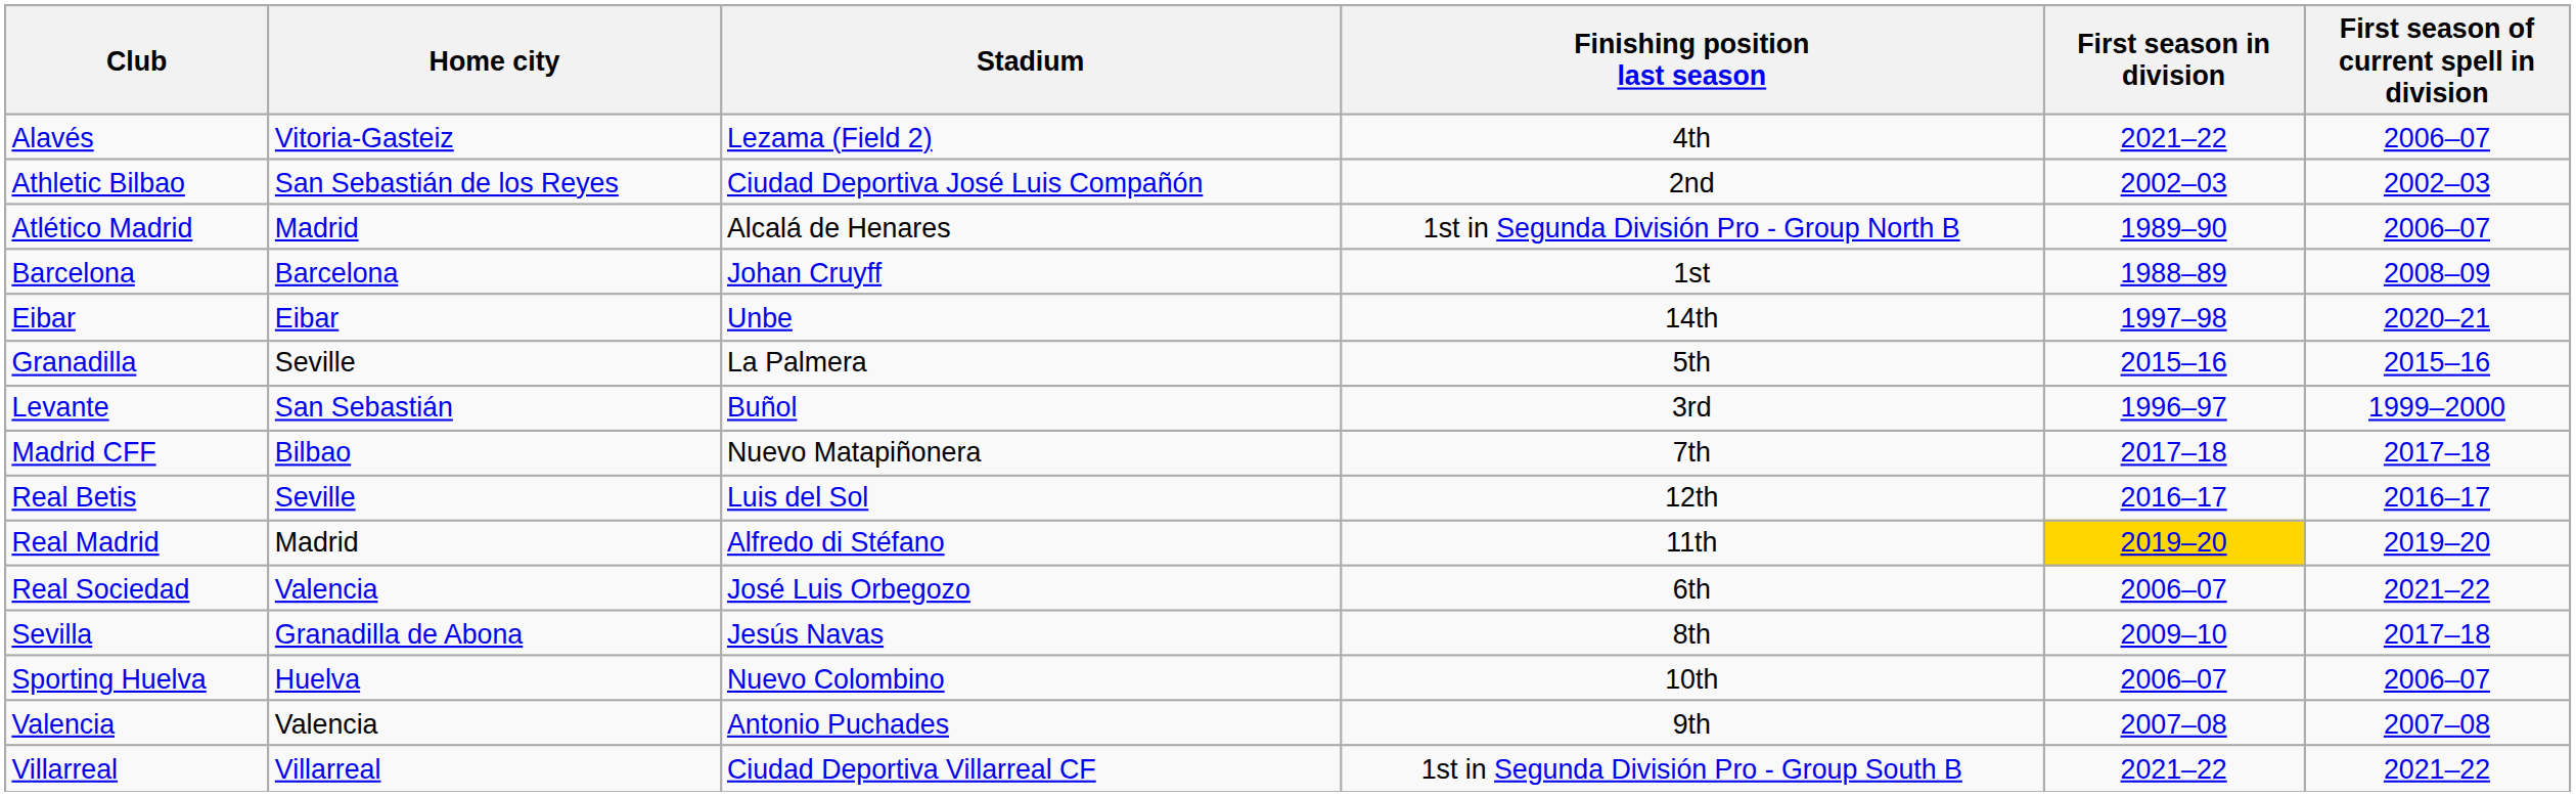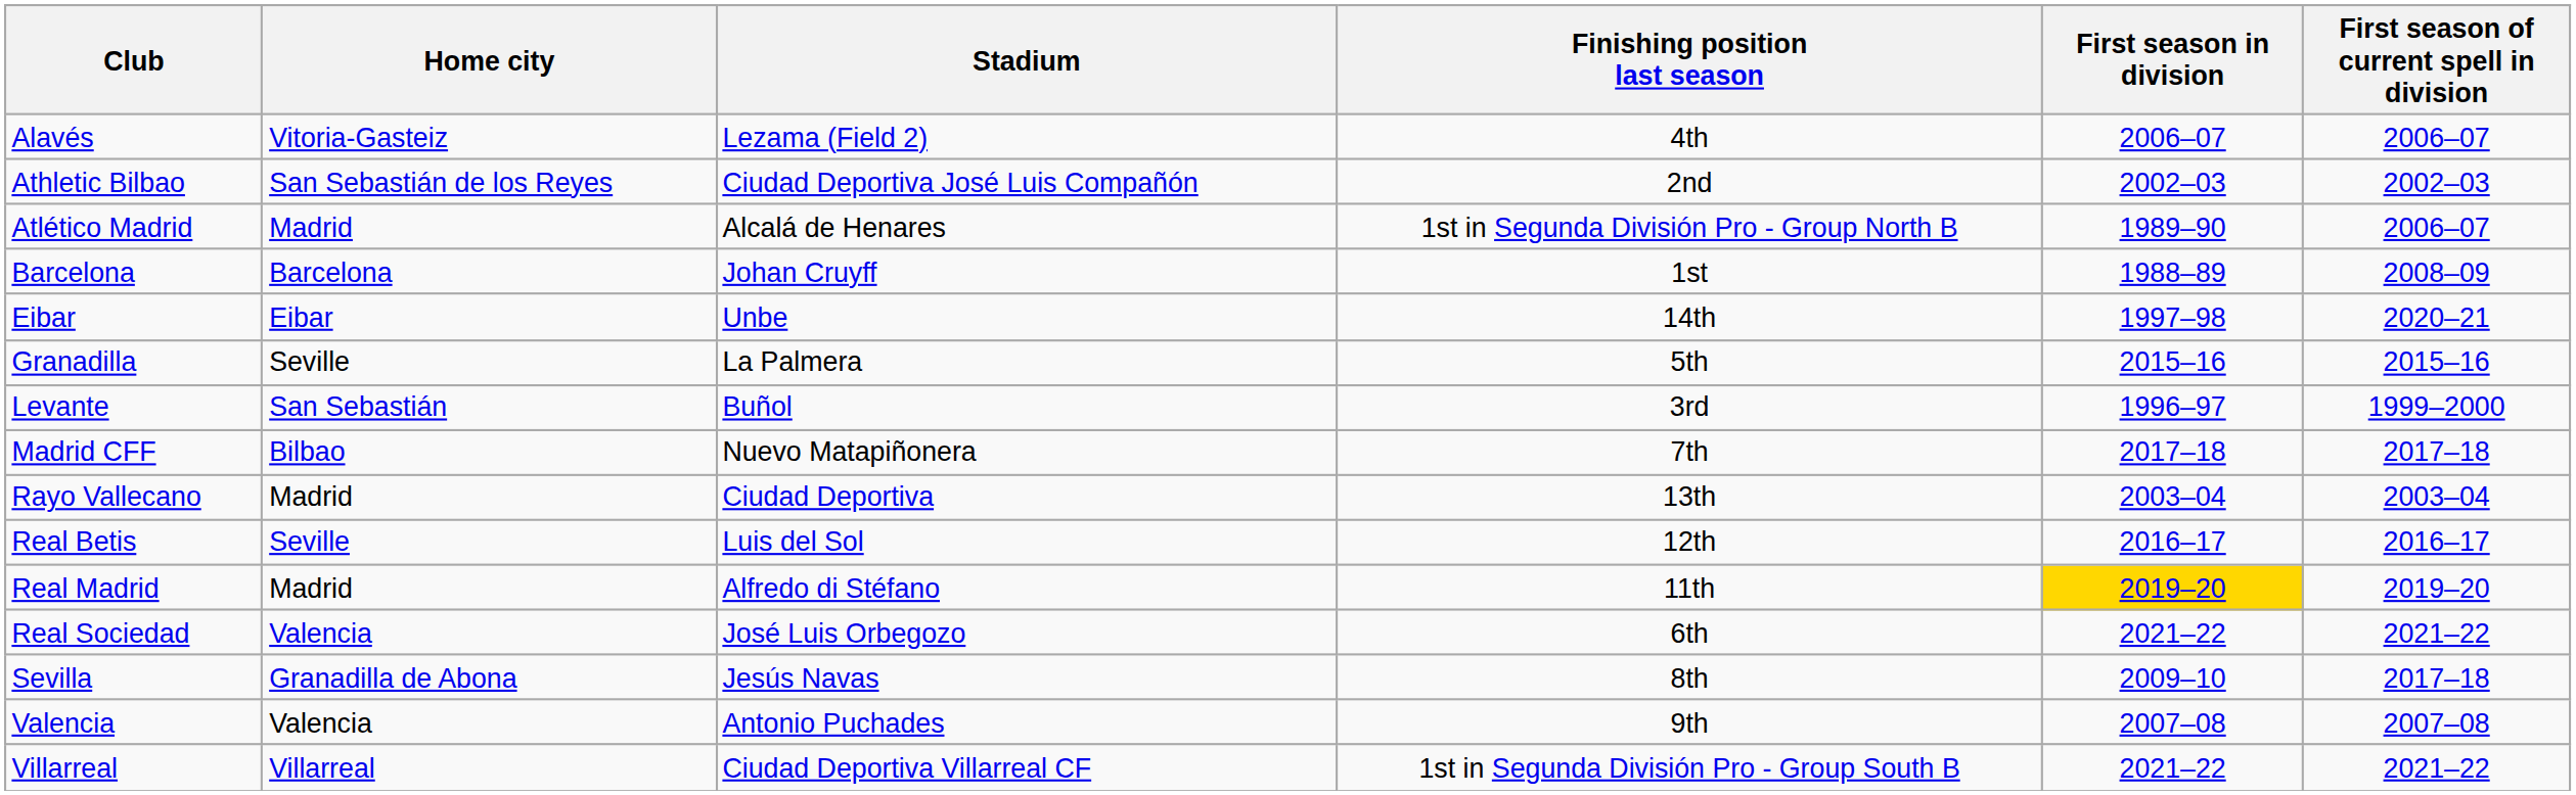 <table class="wikitable sortable" width=95% style="font-size:80%">
 <tr>
 <th>Club</th>
 <th>Home city</th>
 <th>Stadium</th>
 <th>Finishing position<br><a href='#'>last season</a></th>
 <th>First season in<br>division</th>
 <th>First season of<br>current spell in<br> division</th>
 </tr>
 <tr>
 <td style="text-align:left;"><a href='#'>Alavés</a></td>
 <td><a href='#'>Vitoria-Gasteiz</a></td>
 <td><a href='#'>Lezama (Field 2)</a></td>
 <td align=center>4th</td>
-<td align=center><a href='#'>2021–22</a></td>
+<td align=center><a href='#'>2006–07</a></td>
 <td align=center><a href='#'>2006–07</a></td>
 </tr>
 <tr>
 <td style="text-align:left;"><a href='#'>Athletic Bilbao</a></td>
 <td><a href='#'>San Sebastián de los Reyes</a></td>
 <td><a href='#'>Ciudad Deportiva José Luis Compañón</a></td>
 <td align=center>2nd</td>
 <td align=center><a href='#'>2002–03</a></td>
 <td align=center><a href='#'>2002–03</a></td>
 </tr>
 <tr>
 <td style="text-align:left;"><a href='#'>Atlético Madrid</a></td>
 <td><a href='#'>Madrid</a></td>
 <td>Alcalá de Henares</td>
 <td align=center>1st in <a href='#'>Segunda División Pro - Group North B</a></td>
 <td align=center><a href='#'>1989–90</a></td>
 <td align=center><a href='#'>2006–07</a></td>
 </tr>
 <tr>
 <td style="text-align:left;"><a href='#'>Barcelona</a></td>
 <td><a href='#'>Barcelona</a></td>
 <td><a href='#'>Johan Cruyff</a></td>
 <td align=center>1st</td>
 <td align=center><a href='#'>1988–89</a></td>
 <td align=center><a href='#'>2008–09</a></td>
 </tr>
 <tr>
 <td style="text-align:left;"><a href='#'>Eibar</a></td>
 <td><a href='#'>Eibar</a></td>
 <td><a href='#'>Unbe</a></td>
 <td align=center>14th</td>
 <td align=center><a href='#'>1997–98</a></td>
 <td align=center><a href='#'>2020–21</a></td>
 </tr>
 <tr>
 <td style="text-align:left;"><a href='#'>Granadilla</a></td>
 <td>Seville</td>
 <td>La Palmera</td>
 <td align=center>5th</td>
 <td align=center><a href='#'>2015–16</a></td>
 <td align=center><a href='#'>2015–16</a></td>
 </tr>
 <tr>
 <td style="text-align:left;"><a href='#'>Levante</a></td>
 <td><a href='#'>San Sebastián</a></td>
 <td><a href='#'>Buñol</a></td>
 <td align=center>3rd</td>
 <td align=center><a href='#'>1996–97</a></td>
 <td align=center><a href='#'>1999–2000</a></td>
 </tr>
 <tr>
 <td style="text-align:left;"><a href='#'>Madrid CFF</a></td>
 <td><a href='#'>Bilbao</a></td>
 <td>Nuevo Matapiñonera</td>
 <td align=center>7th</td>
 <td align=center><a href='#'>2017–18</a></td>
 <td align=center><a href='#'>2017–18</a></td>
 </tr>
 <tr>
+<td style="text-align:left;"><a href='#'>Rayo Vallecano</a></td>
+<td>Madrid</td>
+<td><a href='#'>Ciudad Deportiva</a></td>
+<td align=center>13th</td>
+<td align=center><a href='#'>2003–04</a></td>
+<td align=center><a href='#'>2003–04</a></td>
+</tr>
+<tr>
 <td style="text-align:left;"><a href='#'>Real Betis</a></td>
 <td><a href='#'>Seville</a></td>
 <td><a href='#'>Luis del Sol</a></td>
 <td align=center>12th</td>
 <td align=center><a href='#'>2016–17</a></td>
 <td align=center><a href='#'>2016–17</a></td>
 </tr>
 <tr>
 <td style="text-align:left;"><a href='#'>Real Madrid</a></td>
 <td>Madrid</td>
 <td><a href='#'>Alfredo di Stéfano</a></td>
 <td align=center>11th</td>
 <td align=center style="background: gold;"><a href='#'>2019–20</a></td>
 <td align=center><a href='#'>2019–20</a></td>
 </tr>
 <tr>
 <td style="text-align:left;"><a href='#'>Real Sociedad</a></td>
 <td><a href='#'>Valencia</a></td>
 <td><a href='#'>José Luis Orbegozo</a></td>
 <td align=center>6th</td>
-<td align=center><a href='#'>2006–07</a></td>
+<td align=center><a href='#'>2021–22</a></td>
 <td align=center><a href='#'>2021–22</a></td>
 </tr>
 <tr>
 <td style="text-align:left;"><a href='#'>Sevilla</a></td>
 <td><a href='#'>Granadilla de Abona</a></td>
 <td><a href='#'>Jesús Navas</a></td>
 <td align=center>8th</td>
 <td align=center><a href='#'>2009–10</a></td>
 <td align=center><a href='#'>2017–18</a></td>
-</tr>
-<tr>
-<td style="text-align:left;"><a href='#'>Sporting Huelva</a></td>
-<td><a href='#'>Huelva</a></td>
-<td><a href='#'>Nuevo Colombino</a></td>
-<td align=center>10th</td>
-<td align=center><a href='#'>2006–07</a></td>
-<td align=center><a href='#'>2006–07</a></td>
 </tr>
 <tr>
 <td style="text-align:left;"><a href='#'>Valencia</a></td>
 <td>Valencia</td>
 <td><a href='#'>Antonio Puchades</a></td>
 <td align=center>9th</td>
 <td align=center><a href='#'>2007–08</a></td>
 <td align=center><a href='#'>2007–08</a></td>
 </tr>
 <tr>
 <td style="text-align:left;"><a href='#'>Villarreal</a></td>
 <td><a href='#'>Villarreal</a></td>
 <td><a href='#'>Ciudad Deportiva Villarreal CF</a></td>
 <td align=center>1st in <a href='#'>Segunda División Pro - Group South B</a></td>
 <td align=center><a href='#'>2021–22</a></td>
 <td align=center><a href='#'>2021–22</a></td>
 </tr>
 </table>
